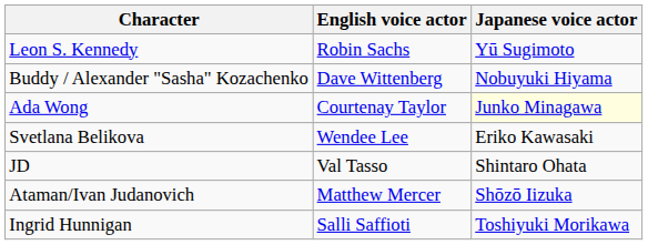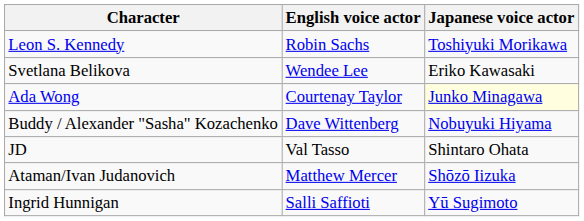 <table class="wikitable">
 <tr>
 <th>Character</th>
 <th>English voice actor</th>
 <th>Japanese voice actor</th>
 </tr>
 <tr>
 <td><a href='#'>Leon S. Kennedy</a></td>
 <td><a href='#'>Robin Sachs</a></td>
-<td><a href='#'>Yū Sugimoto</a></td>
+<td><a href='#'>Toshiyuki Morikawa</a></td>
 </tr>
 <tr>
-<td>Buddy / Alexander "Sasha" Kozachenko</td>
-<td><a href='#'>Dave Wittenberg</a></td>
-<td><a href='#'>Nobuyuki Hiyama</a></td>
+<td>Svetlana Belikova</td>
+<td><a href='#'>Wendee Lee</a></td>
+<td>Eriko Kawasaki</td>
 </tr>
 <tr>
 <td><a href='#'>Ada Wong</a></td>
 <td><a href='#'>Courtenay Taylor</a></td>
 <td style="background: lightyellow;"><a href='#'>Junko Minagawa</a></td>
 </tr>
 <tr>
-<td>Svetlana Belikova</td>
-<td><a href='#'>Wendee Lee</a></td>
-<td>Eriko Kawasaki</td>
+<td>Buddy / Alexander "Sasha" Kozachenko</td>
+<td><a href='#'>Dave Wittenberg</a></td>
+<td><a href='#'>Nobuyuki Hiyama</a></td>
 </tr>
 <tr>
 <td>JD</td>
 <td>Val Tasso</td>
 <td>Shintaro Ohata</td>
 </tr>
 <tr>
 <td>Ataman/Ivan Judanovich</td>
 <td><a href='#'>Matthew Mercer</a></td>
 <td><a href='#'>Shōzō Iizuka</a></td>
 </tr>
 <tr>
 <td>Ingrid Hunnigan</td>
 <td><a href='#'>Salli Saffioti</a></td>
-<td><a href='#'>Toshiyuki Morikawa</a></td>
+<td><a href='#'>Yū Sugimoto</a></td>
 </tr>
 </table>
